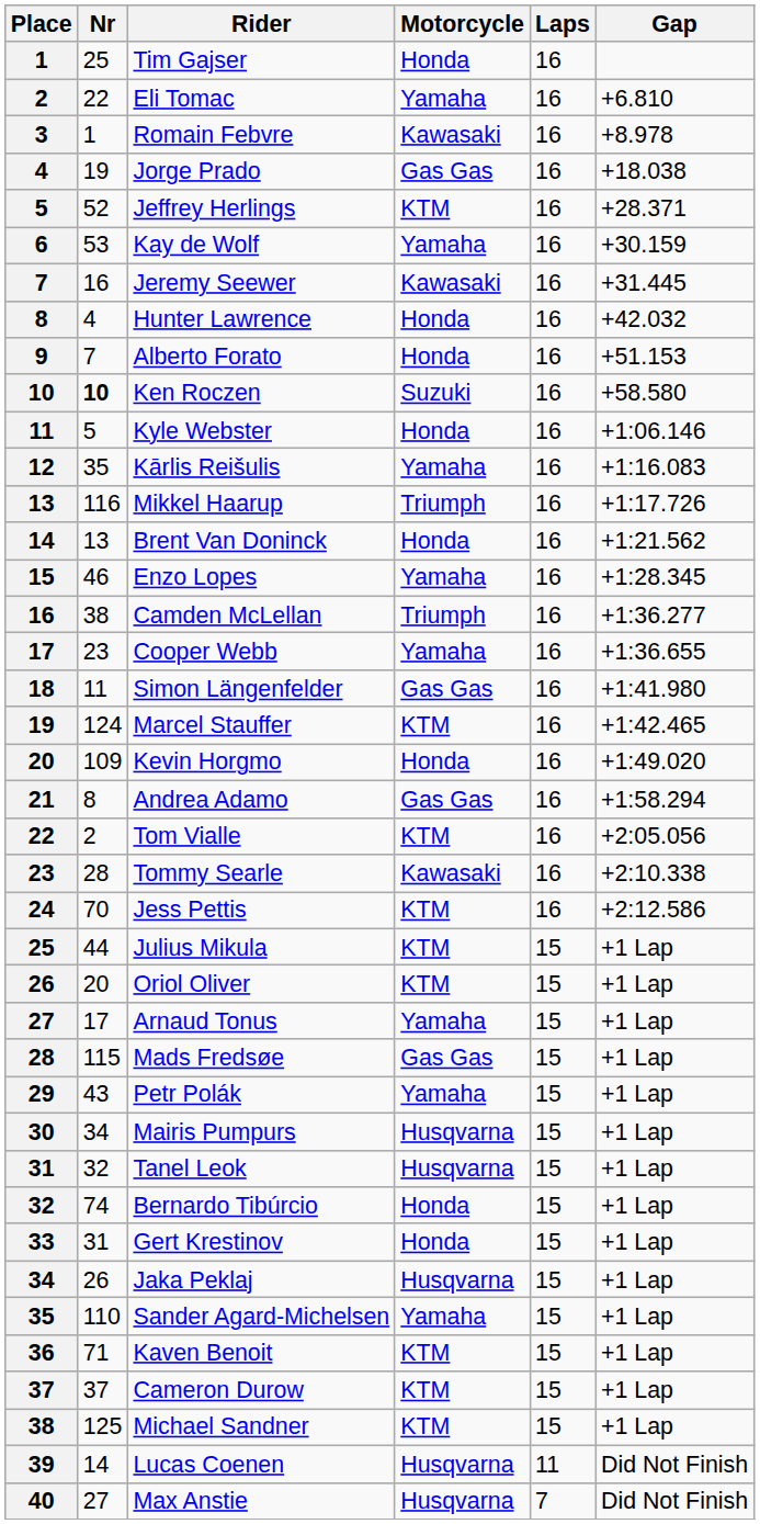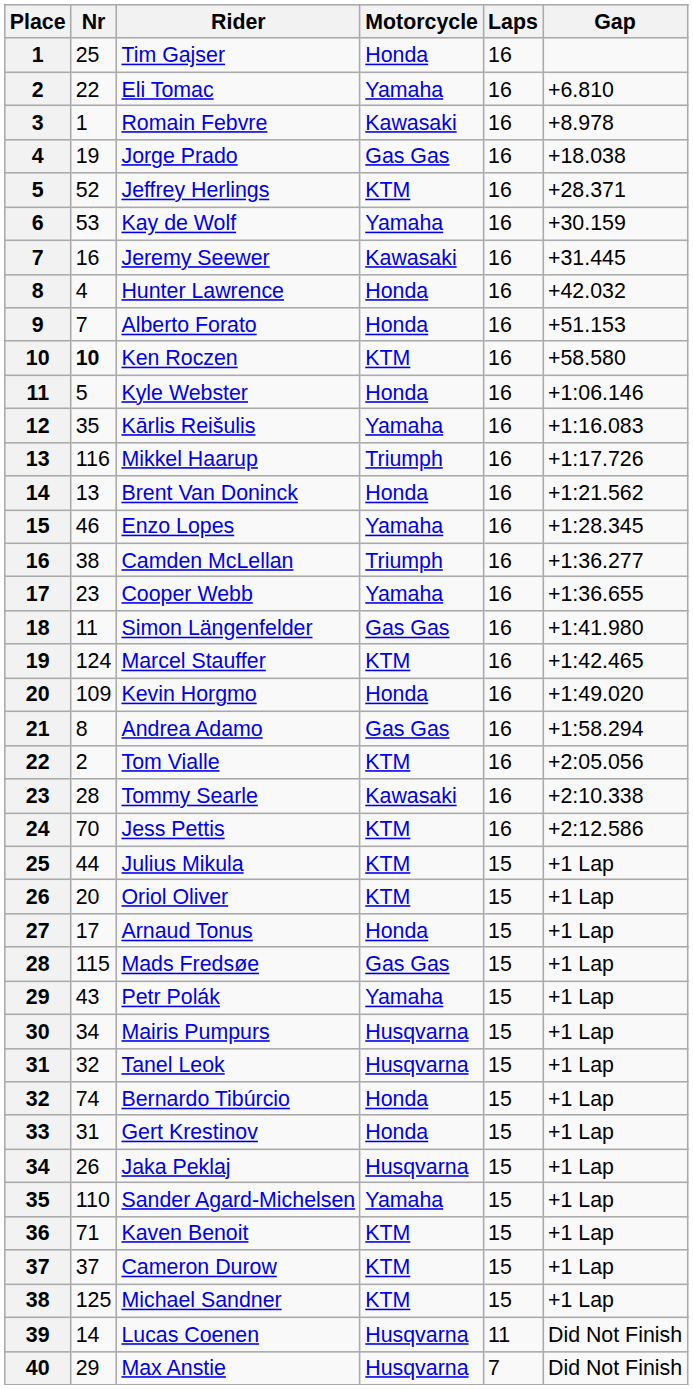 <table class="wikitable" style="font-size: 85%">
 <tr>
 <th>Place</th>
 <th>Nr</th>
 <th>Rider</th>
 <th>Motorcycle</th>
 <th>Laps</th>
 <th>Gap</th>
 </tr>
 <tr>
 <th>1</th>
 <td>25</td>
 <td> <a href='#'>Tim Gajser</a></td>
 <td><a href='#'>Honda</a></td>
 <td>16</td>
 <td></td>
 </tr>
 <tr>
 <th>2</th>
 <td>22</td>
 <td> <a href='#'>Eli Tomac</a></td>
 <td><a href='#'>Yamaha</a></td>
 <td>16</td>
 <td>+6.810</td>
 </tr>
 <tr>
 <th>3</th>
 <td>1</td>
 <td> <a href='#'>Romain Febvre</a></td>
 <td><a href='#'>Kawasaki</a></td>
 <td>16</td>
 <td>+8.978</td>
 </tr>
 <tr>
 <th>4</th>
 <td>19</td>
 <td> <a href='#'>Jorge Prado</a></td>
 <td><a href='#'>Gas Gas</a></td>
 <td>16</td>
 <td>+18.038</td>
 </tr>
 <tr>
 <th>5</th>
 <td>52</td>
 <td> <a href='#'>Jeffrey Herlings</a></td>
 <td><a href='#'>KTM</a></td>
 <td>16</td>
 <td>+28.371</td>
 </tr>
 <tr>
 <th>6</th>
 <td>53</td>
 <td> <a href='#'>Kay de Wolf</a></td>
 <td><a href='#'>Yamaha</a></td>
 <td>16</td>
 <td>+30.159</td>
 </tr>
 <tr>
 <th>7</th>
 <td>16</td>
 <td> <a href='#'>Jeremy Seewer</a></td>
 <td><a href='#'>Kawasaki</a></td>
 <td>16</td>
 <td>+31.445</td>
 </tr>
 <tr>
 <th>8</th>
 <td>4</td>
 <td> <a href='#'>Hunter Lawrence</a></td>
 <td><a href='#'>Honda</a></td>
 <td>16</td>
 <td>+42.032</td>
 </tr>
 <tr>
 <th>9</th>
 <td>7</td>
 <td> <a href='#'>Alberto Forato</a></td>
 <td><a href='#'>Honda</a></td>
 <td>16</td>
 <td>+51.153</td>
 </tr>
 <tr>
 <th>10</th>
 <td><strong>10</strong></td>
 <td> <a href='#'>Ken Roczen</a></td>
-<td><a href='#'>Suzuki</a></td>
+<td><a href='#'>KTM</a></td>
 <td>16</td>
 <td>+58.580</td>
 </tr>
 <tr>
 <th>11</th>
 <td>5</td>
 <td> <a href='#'>Kyle Webster</a></td>
 <td><a href='#'>Honda</a></td>
 <td>16</td>
 <td>+1:06.146</td>
 </tr>
 <tr>
 <th>12</th>
 <td>35</td>
 <td> <a href='#'>Kārlis Reišulis</a></td>
 <td><a href='#'>Yamaha</a></td>
 <td>16</td>
 <td>+1:16.083</td>
 </tr>
 <tr>
 <th>13</th>
 <td>116</td>
 <td> <a href='#'>Mikkel Haarup</a></td>
 <td><a href='#'>Triumph</a></td>
 <td>16</td>
 <td>+1:17.726</td>
 </tr>
 <tr>
 <th>14</th>
 <td>13</td>
 <td> <a href='#'>Brent Van Doninck</a></td>
 <td><a href='#'>Honda</a></td>
 <td>16</td>
 <td>+1:21.562</td>
 </tr>
 <tr>
 <th>15</th>
 <td>46</td>
 <td> <a href='#'>Enzo Lopes</a></td>
 <td><a href='#'>Yamaha</a></td>
 <td>16</td>
 <td>+1:28.345</td>
 </tr>
 <tr>
 <th>16</th>
 <td>38</td>
 <td> <a href='#'>Camden McLellan</a></td>
 <td><a href='#'>Triumph</a></td>
 <td>16</td>
 <td>+1:36.277</td>
 </tr>
 <tr>
 <th>17</th>
 <td>23</td>
 <td> <a href='#'>Cooper Webb</a></td>
 <td><a href='#'>Yamaha</a></td>
 <td>16</td>
 <td>+1:36.655</td>
 </tr>
 <tr>
 <th>18</th>
 <td>11</td>
 <td> <a href='#'>Simon Längenfelder</a></td>
 <td><a href='#'>Gas Gas</a></td>
 <td>16</td>
 <td>+1:41.980</td>
 </tr>
 <tr>
 <th>19</th>
 <td>124</td>
 <td> <a href='#'>Marcel Stauffer</a></td>
 <td><a href='#'>KTM</a></td>
 <td>16</td>
 <td>+1:42.465</td>
 </tr>
 <tr>
 <th>20</th>
 <td>109</td>
 <td> <a href='#'>Kevin Horgmo</a></td>
 <td><a href='#'>Honda</a></td>
 <td>16</td>
 <td>+1:49.020</td>
 </tr>
 <tr>
 <th>21</th>
 <td>8</td>
 <td> <a href='#'>Andrea Adamo</a></td>
 <td><a href='#'>Gas Gas</a></td>
 <td>16</td>
 <td>+1:58.294</td>
 </tr>
 <tr>
 <th>22</th>
 <td>2</td>
 <td> <a href='#'>Tom Vialle</a></td>
 <td><a href='#'>KTM</a></td>
 <td>16</td>
 <td>+2:05.056</td>
 </tr>
 <tr>
 <th>23</th>
 <td>28</td>
 <td> <a href='#'>Tommy Searle</a></td>
 <td><a href='#'>Kawasaki</a></td>
 <td>16</td>
 <td>+2:10.338</td>
 </tr>
 <tr>
 <th>24</th>
 <td>70</td>
 <td> <a href='#'>Jess Pettis</a></td>
 <td><a href='#'>KTM</a></td>
 <td>16</td>
 <td>+2:12.586</td>
 </tr>
 <tr>
 <th>25</th>
 <td>44</td>
 <td> <a href='#'>Julius Mikula</a></td>
 <td><a href='#'>KTM</a></td>
 <td>15</td>
 <td>+1 Lap</td>
 </tr>
 <tr>
 <th>26</th>
 <td>20</td>
 <td> <a href='#'>Oriol Oliver</a></td>
 <td><a href='#'>KTM</a></td>
 <td>15</td>
 <td>+1 Lap</td>
 </tr>
 <tr>
 <th>27</th>
 <td>17</td>
 <td> <a href='#'>Arnaud Tonus</a></td>
-<td><a href='#'>Yamaha</a></td>
+<td><a href='#'>Honda</a></td>
 <td>15</td>
 <td>+1 Lap</td>
 </tr>
 <tr>
 <th>28</th>
 <td>115</td>
 <td> <a href='#'>Mads Fredsøe</a></td>
 <td><a href='#'>Gas Gas</a></td>
 <td>15</td>
 <td>+1 Lap</td>
 </tr>
 <tr>
 <th>29</th>
 <td>43</td>
 <td> <a href='#'>Petr Polák</a></td>
 <td><a href='#'>Yamaha</a></td>
 <td>15</td>
 <td>+1 Lap</td>
 </tr>
 <tr>
 <th>30</th>
 <td>34</td>
 <td> <a href='#'>Mairis Pumpurs</a></td>
 <td><a href='#'>Husqvarna</a></td>
 <td>15</td>
 <td>+1 Lap</td>
 </tr>
 <tr>
 <th>31</th>
 <td>32</td>
 <td> <a href='#'>Tanel Leok</a></td>
 <td><a href='#'>Husqvarna</a></td>
 <td>15</td>
 <td>+1 Lap</td>
 </tr>
 <tr>
 <th>32</th>
 <td>74</td>
 <td> <a href='#'>Bernardo Tibúrcio</a></td>
 <td><a href='#'>Honda</a></td>
 <td>15</td>
 <td>+1 Lap</td>
 </tr>
 <tr>
 <th>33</th>
 <td>31</td>
 <td> <a href='#'>Gert Krestinov</a></td>
 <td><a href='#'>Honda</a></td>
 <td>15</td>
 <td>+1 Lap</td>
 </tr>
 <tr>
 <th>34</th>
 <td>26</td>
 <td> <a href='#'>Jaka Peklaj</a></td>
 <td><a href='#'>Husqvarna</a></td>
 <td>15</td>
 <td>+1 Lap</td>
 </tr>
 <tr>
 <th>35</th>
 <td>110</td>
 <td> <a href='#'>Sander Agard-Michelsen</a></td>
 <td><a href='#'>Yamaha</a></td>
 <td>15</td>
 <td>+1 Lap</td>
 </tr>
 <tr>
 <th>36</th>
 <td>71</td>
 <td> <a href='#'>Kaven Benoit</a></td>
 <td><a href='#'>KTM</a></td>
 <td>15</td>
 <td>+1 Lap</td>
 </tr>
 <tr>
 <th>37</th>
 <td>37</td>
 <td> <a href='#'>Cameron Durow</a></td>
 <td><a href='#'>KTM</a></td>
 <td>15</td>
 <td>+1 Lap</td>
 </tr>
 <tr>
 <th>38</th>
 <td>125</td>
 <td> <a href='#'>Michael Sandner</a></td>
 <td><a href='#'>KTM</a></td>
 <td>15</td>
 <td>+1 Lap</td>
 </tr>
 <tr>
 <th>39</th>
 <td>14</td>
 <td> <a href='#'>Lucas Coenen</a></td>
 <td><a href='#'>Husqvarna</a></td>
 <td>11</td>
 <td>Did Not Finish</td>
 </tr>
 <tr>
 <th>40</th>
-<td>27</td>
+<td>29</td>
 <td> <a href='#'>Max Anstie</a></td>
 <td><a href='#'>Husqvarna</a></td>
 <td>7</td>
 <td>Did Not Finish</td>
 </tr>
 <tr>
 </tr>
 </table>
